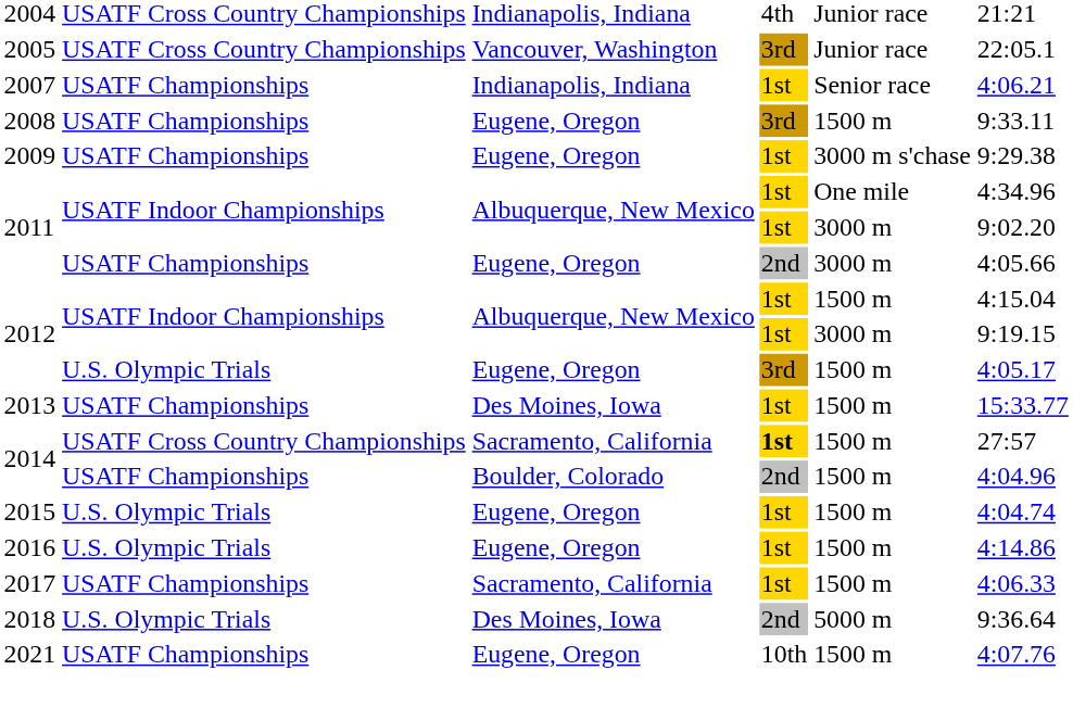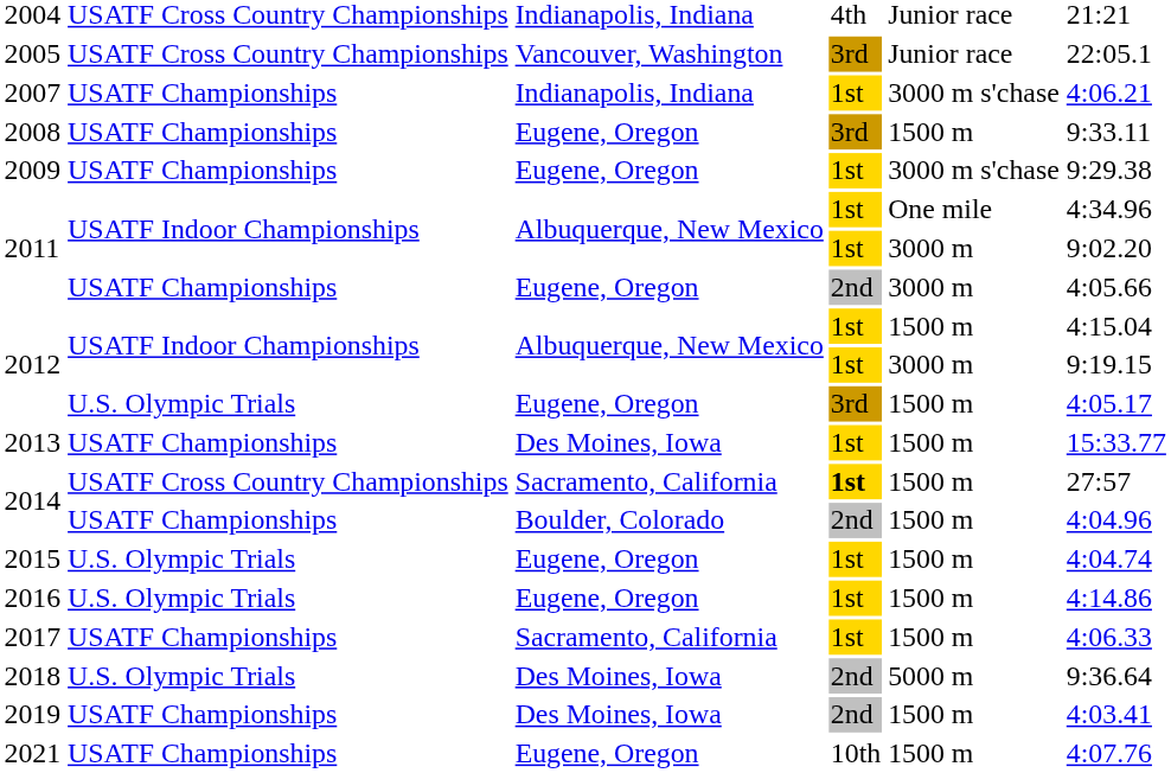 <table>
 <tr>
 <td>2004</td>
 <td><a href='#'>USATF Cross Country Championships</a></td>
 <td><a href='#'>Indianapolis, Indiana</a></td>
 <td>4th</td>
 <td>Junior race</td>
 <td>21:21</td>
 </tr>
 <tr>
 <td>2005</td>
 <td><a href='#'>USATF Cross Country Championships</a></td>
 <td><a href='#'>Vancouver, Washington</a></td>
 <td bgcolor=cc9900>3rd</td>
 <td>Junior race</td>
 <td>22:05.1</td>
 </tr>
 <tr>
 <td>2007</td>
 <td><a href='#'>USATF Championships</a></td>
 <td><a href='#'>Indianapolis, Indiana</a></td>
 <td bgcolor=gold>1st</td>
-<td>Senior race</td>
+<td>3000 m s'chase</td>
 <td><a href='#'>4:06.21</a></td>
 </tr>
 <tr>
 <td>2008</td>
 <td><a href='#'>USATF Championships</a></td>
 <td><a href='#'>Eugene, Oregon</a></td>
 <td bgcolor=cc9900>3rd</td>
 <td>1500 m</td>
 <td>9:33.11</td>
 </tr>
 <tr>
 <td>2009</td>
 <td><a href='#'>USATF Championships</a></td>
 <td><a href='#'>Eugene, Oregon</a></td>
 <td bgcolor=gold>1st</td>
 <td>3000 m s'chase</td>
 <td>9:29.38</td>
 </tr>
 <tr>
 <td rowspan=3>2011</td>
 <td rowspan=2><a href='#'>USATF Indoor Championships</a></td>
 <td rowspan=2><a href='#'>Albuquerque, New Mexico</a></td>
 <td bgcolor=gold>1st</td>
 <td>One mile</td>
 <td>4:34.96</td>
 </tr>
 <tr>
 <td bgcolor=gold>1st</td>
 <td>3000 m</td>
 <td>9:02.20</td>
 </tr>
 <tr>
 <td><a href='#'>USATF Championships</a></td>
 <td><a href='#'>Eugene, Oregon</a></td>
 <td bgcolor=silver>2nd</td>
 <td>3000 m</td>
 <td>4:05.66</td>
 </tr>
 <tr>
 <td rowspan=3>2012</td>
 <td rowspan=2><a href='#'>USATF Indoor Championships</a></td>
 <td rowspan=2><a href='#'>Albuquerque, New Mexico</a></td>
 <td bgcolor=gold>1st</td>
 <td>1500 m</td>
 <td>4:15.04</td>
 </tr>
 <tr>
 <td bgcolor=gold>1st</td>
 <td>3000 m</td>
 <td>9:19.15</td>
 </tr>
 <tr>
 <td><a href='#'>U.S. Olympic Trials</a></td>
 <td><a href='#'>Eugene, Oregon</a></td>
 <td bgcolor=cc9900>3rd</td>
 <td>1500 m</td>
 <td><a href='#'>4:05.17</a></td>
 </tr>
 <tr>
 <td>2013</td>
 <td><a href='#'>USATF Championships</a></td>
 <td><a href='#'>Des Moines, Iowa</a></td>
 <td bgcolor=gold>1st</td>
 <td>1500 m</td>
 <td><a href='#'>15:33.77</a></td>
 </tr>
 <tr>
 <td rowspan=2>2014</td>
 <td><a href='#'>USATF Cross Country Championships</a></td>
 <td><a href='#'>Sacramento, California</a></td>
 <td bgcolor=gold><strong>1st</strong></td>
 <td>1500 m</td>
 <td>27:57</td>
 </tr>
 <tr>
 <td><a href='#'>USATF Championships</a></td>
 <td><a href='#'>Boulder, Colorado</a></td>
 <td bgcolor=silver>2nd</td>
 <td>1500 m</td>
 <td><a href='#'>4:04.96</a></td>
 </tr>
 <tr>
 <td>2015</td>
 <td><a href='#'>U.S. Olympic Trials</a></td>
 <td><a href='#'>Eugene, Oregon</a></td>
 <td bgcolor=gold>1st</td>
 <td>1500 m</td>
 <td><a href='#'>4:04.74</a></td>
 </tr>
 <tr>
 <td>2016</td>
 <td><a href='#'>U.S. Olympic Trials</a></td>
 <td><a href='#'>Eugene, Oregon</a></td>
 <td bgcolor=gold>1st</td>
 <td>1500 m</td>
 <td><a href='#'>4:14.86</a></td>
 </tr>
 <tr>
 <td>2017</td>
 <td><a href='#'>USATF Championships</a></td>
 <td><a href='#'>Sacramento, California</a></td>
 <td bgcolor=gold>1st</td>
 <td>1500 m</td>
 <td><a href='#'>4:06.33</a></td>
 </tr>
 <tr>
 <td>2018</td>
 <td><a href='#'>U.S. Olympic Trials</a></td>
 <td><a href='#'>Des Moines, Iowa</a></td>
 <td bgcolor=silver>2nd</td>
 <td>5000 m</td>
 <td>9:36.64</td>
 </tr>
 <tr>
+<td>2019</td>
+<td><a href='#'>USATF Championships</a></td>
+<td><a href='#'>Des Moines, Iowa</a></td>
+<td bgcolor=silver>2nd</td>
+<td>1500 m</td>
+<td><a href='#'>4:03.41</a></td>
+</tr>
+<tr>
 <td>2021</td>
 <td><a href='#'>USATF Championships</a></td>
 <td><a href='#'>Eugene, Oregon</a></td>
 <td>10th</td>
 <td>1500 m</td>
 <td><a href='#'>4:07.76</a></td>
 </tr>
 </table>
